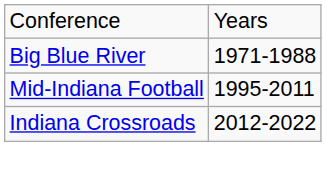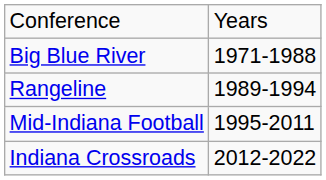 <table class="wikitable">
 <tr>
 <td>Conference</td>
 <td>Years</td>
 </tr>
 <tr>
 <td><a href='#'>Big Blue River</a></td>
 <td>1971-1988</td>
 </tr>
 <tr>
+<td><a href='#'>Rangeline</a></td>
+<td>1989-1994</td>
+</tr>
+<tr>
 <td><a href='#'>Mid-Indiana Football</a></td>
 <td>1995-2011</td>
 </tr>
 <tr>
 <td><a href='#'>Indiana Crossroads</a></td>
 <td>2012-2022</td>
 </tr>
 </table>
